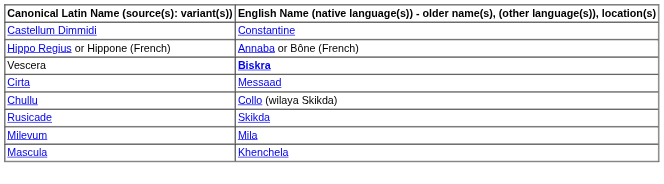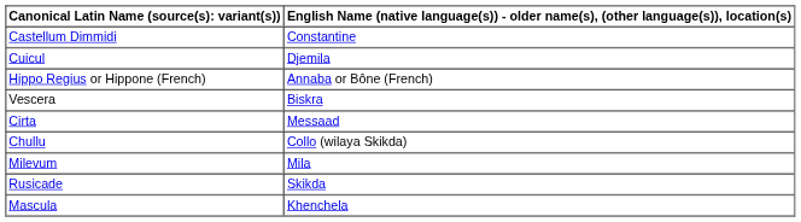 <table border="1" cellspacing="0" cellpadding="3">
 <tr>
 <th>Canonical Latin Name (source(s): variant(s))</th>
 <th>English Name (native language(s)) - older name(s), (other language(s)), location(s)</th>
 </tr>
 <tr>
 <td><a href='#'>Castellum Dimmidi</a></td>
 <td><a href='#'>Constantine</a></td>
 </tr>
 <tr>
+<td><a href='#'>Cuicul</a></td>
+<td><a href='#'>Djemila</a></td>
+</tr>
+<tr>
 <td><a href='#'>Hippo Regius</a> or Hippone (French)</td>
 <td><a href='#'>Annaba</a> or Bône (French)</td>
 </tr>
 <tr>
 <td>Vescera</td>
-<td><strong><a href='#'>Biskra</a></strong></td>
+<td><a href='#'>Biskra</a></td>
 </tr>
 <tr>
 <td><a href='#'>Cirta</a></td>
 <td><a href='#'>Messaad</a></td>
 </tr>
 <tr>
 <td><a href='#'>Chullu</a></td>
 <td><a href='#'>Collo</a> (wilaya Skikda)</td>
 </tr>
 <tr>
+<td><a href='#'>Milevum</a></td>
+<td><a href='#'>Mila</a></td>
+</tr>
+<tr>
 <td><a href='#'>Rusicade</a></td>
 <td><a href='#'>Skikda</a></td>
-</tr>
-<tr>
-<td><a href='#'>Milevum</a></td>
-<td><a href='#'>Mila</a></td>
 </tr>
 <tr>
 <td><a href='#'>Mascula</a></td>
 <td><a href='#'>Khenchela</a></td>
 </tr>
 </table>
